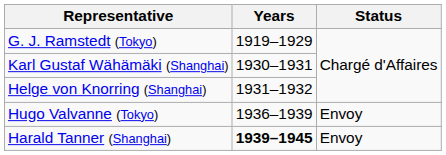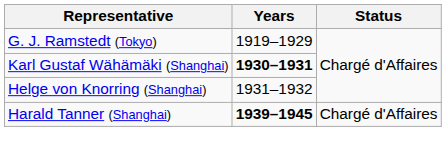 <table class="wikitable sortable">
 <tr>
 <th>Representative</th>
 <th>Years</th>
 <th>Status</th>
 </tr>
 <tr>
 <td><a href='#'>G. J. Ramstedt</a> <small>(<a href='#'>Tokyo</a>)</small></td>
 <td>1919–1929</td>
 <td rowspan="3">Chargé d'Affaires</td>
 </tr>
 <tr>
 <td><a href='#'>Karl Gustaf Wähämäki</a> <small>(<a href='#'>Shanghai</a>)</small></td>
-<td>1930–1931</td>
+<td><strong>1930–1931</strong></td>
 </tr>
 <tr>
 <td><a href='#'>Helge von Knorring</a> <small>(<a href='#'>Shanghai</a>)</small></td>
 <td>1931–1932</td>
 </tr>
 <tr>
-<td><a href='#'>Hugo Valvanne</a> <small>(<a href='#'>Tokyo</a>)</small></td>
-<td>1936–1939</td>
-<td>Envoy</td>
-</tr>
-<tr>
 <td><a href='#'>Harald Tanner</a> <small>(<a href='#'>Shanghai</a>)</small></td>
 <td><strong>1939–1945</strong></td>
-<td>Envoy</td>
+<td>Chargé d'Affaires</td>
 </tr>
 </table>
